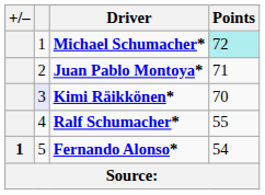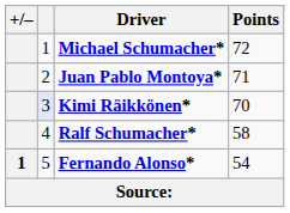 <table class="wikitable" style="font-size: 85%;">
 <tr>
 <th scope="col">+/–</th>
 <th scope="col"></th>
 <th scope="col">Driver</th>
 <th scope="col">Points</th>
 </tr>
 <tr>
 <th scope="row"></th>
 <td align="center">1</td>
 <td> <strong><a href='#'>Michael Schumacher</a>*</strong></td>
-<td style="background: paleturquoise;">72</td>
+<td>72</td>
 </tr>
 <tr>
 <th scope="row"></th>
 <td align="center">2</td>
 <td> <strong><a href='#'>Juan Pablo Montoya</a>*</strong></td>
 <td>71</td>
 </tr>
 <tr>
 <th scope="row"></th>
 <td align="center" style="background: lavender;">3</td>
 <td> <strong><a href='#'>Kimi Räikkönen</a>*</strong></td>
 <td>70</td>
 </tr>
 <tr>
 <th scope="row"></th>
 <td align="center">4</td>
 <td> <strong><a href='#'>Ralf Schumacher</a>*</strong></td>
-<td>55</td>
+<td>58</td>
 </tr>
 <tr>
 <th scope="row"> 1</th>
 <td align="center">5</td>
 <td> <strong><a href='#'>Fernando Alonso</a>*</strong></td>
 <td>54</td>
 </tr>
 <tr>
 <th colspan=4>Source: </th>
 </tr>
 </table>
